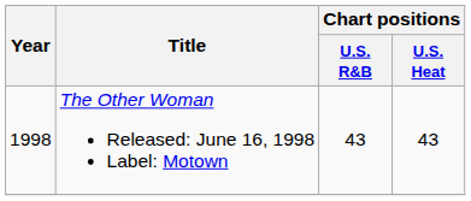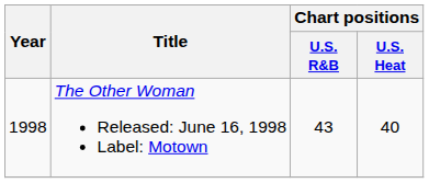 <table class="wikitable">
 <tr>
 <th rowspan="2">Year</th>
 <th rowspan="2">Title</th>
 <th colspan="2">Chart positions</th>
 </tr>
 <tr>
 <th><small><a href='#'>U.S.<br>R&B</a></small></th>
 <th><small><a href='#'>U.S.<br>Heat</a></small></th>
 </tr>
 <tr>
 <td>1998</td>
 <td><em><a href='#'>The Other Woman</a></em><br><ul><li>Released: June 16, 1998</li><li>Label: <a href='#'>Motown</a></li></ul></td>
 <td align="center">43</td>
-<td align="center">43</td>
+<td align="center">40</td>
 </tr>
 <tr>
 </tr>
 </table>
